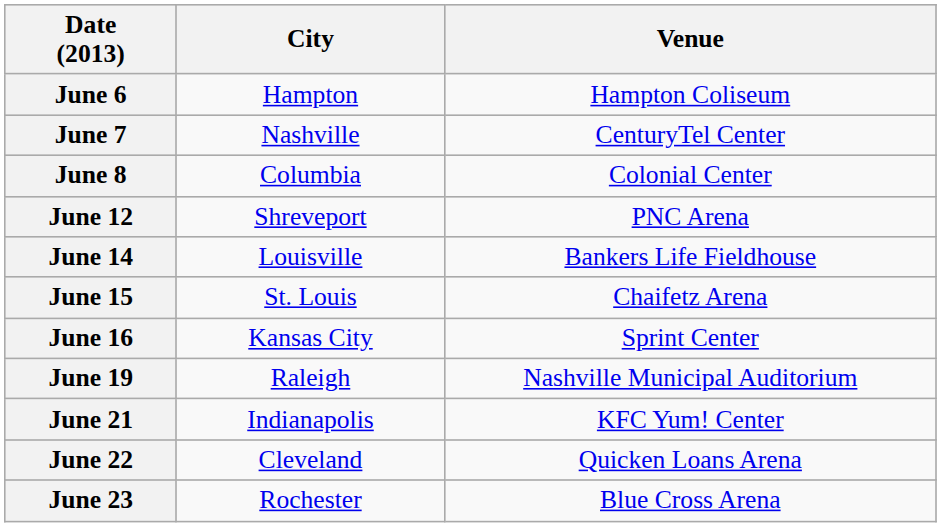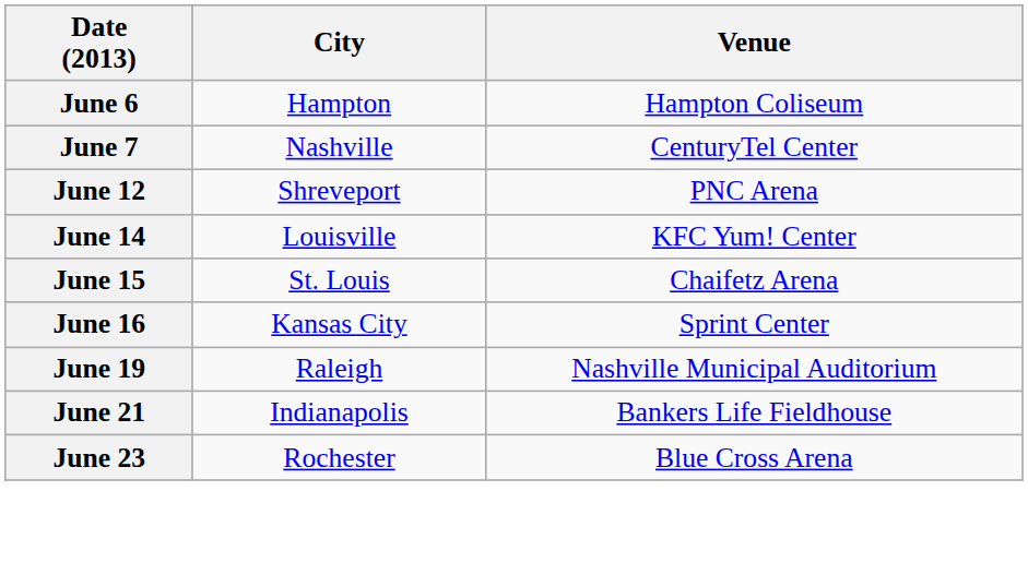 <table class="wikitable plainrowheaders" style="text-align:center;">
 <tr>
 <th scope="col" style="width: 100px;">Date<br>(2013)</th>
 <th scope="col" style="width: 160px;">City</th>
 <th scope="col" style="width: 300px;">Venue</th>
 </tr>
 <tr>
 <th scope="row">June 6</th>
 <td><a href='#'>Hampton</a></td>
 <td><a href='#'>Hampton Coliseum</a></td>
 </tr>
 <tr>
 <th scope="row">June 7</th>
 <td><a href='#'>Nashville</a></td>
 <td><a href='#'>CenturyTel Center</a></td>
 </tr>
 <tr>
-<th scope="row">June 8</th>
-<td><a href='#'>Columbia</a></td>
-<td><a href='#'>Colonial Center</a></td>
-</tr>
-<tr>
 <th scope="row">June 12</th>
 <td><a href='#'>Shreveport</a></td>
 <td><a href='#'>PNC Arena</a></td>
 </tr>
 <tr>
 <th scope="row">June 14</th>
 <td><a href='#'>Louisville</a></td>
-<td><a href='#'>Bankers Life Fieldhouse</a></td>
+<td><a href='#'>KFC Yum! Center</a></td>
 </tr>
 <tr>
 <th scope="row">June 15</th>
 <td><a href='#'>St. Louis</a></td>
 <td><a href='#'>Chaifetz Arena</a></td>
 </tr>
 <tr>
 <th scope="row">June 16</th>
 <td><a href='#'>Kansas City</a></td>
 <td><a href='#'>Sprint Center</a></td>
 </tr>
 <tr>
 <th scope="row">June 19</th>
 <td><a href='#'>Raleigh</a></td>
 <td><a href='#'>Nashville Municipal Auditorium</a></td>
 </tr>
 <tr>
 <th scope="row">June 21</th>
 <td><a href='#'>Indianapolis</a></td>
-<td><a href='#'>KFC Yum! Center</a></td>
-</tr>
-<tr>
-<th scope="row">June 22</th>
-<td><a href='#'>Cleveland</a></td>
-<td><a href='#'>Quicken Loans Arena</a></td>
+<td><a href='#'>Bankers Life Fieldhouse</a></td>
 </tr>
 <tr>
 <th scope="row">June 23</th>
 <td><a href='#'>Rochester</a></td>
 <td><a href='#'>Blue Cross Arena</a></td>
 </tr>
 </table>
